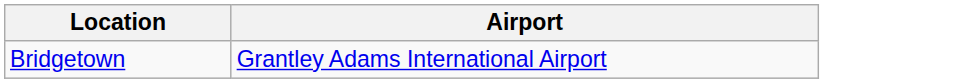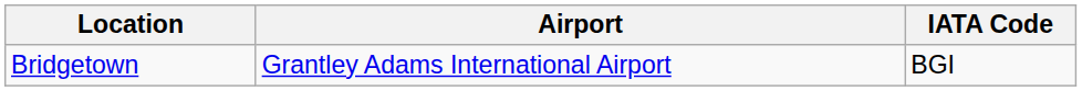 <table class="wikitable">
 <tr>
 <th scope="col" style="width:150px;"><strong>Location</strong></th>
 <th scope="col" style="width:400px;"><strong>Airport</strong></th>
+<th scope="col" style="width:100px;"><strong>IATA Code</strong></th>
 </tr>
 <tr>
 <td><a href='#'>Bridgetown</a></td>
 <td><a href='#'>Grantley Adams International Airport</a></td>
+<td>BGI</td>
 </tr>
 </table>
